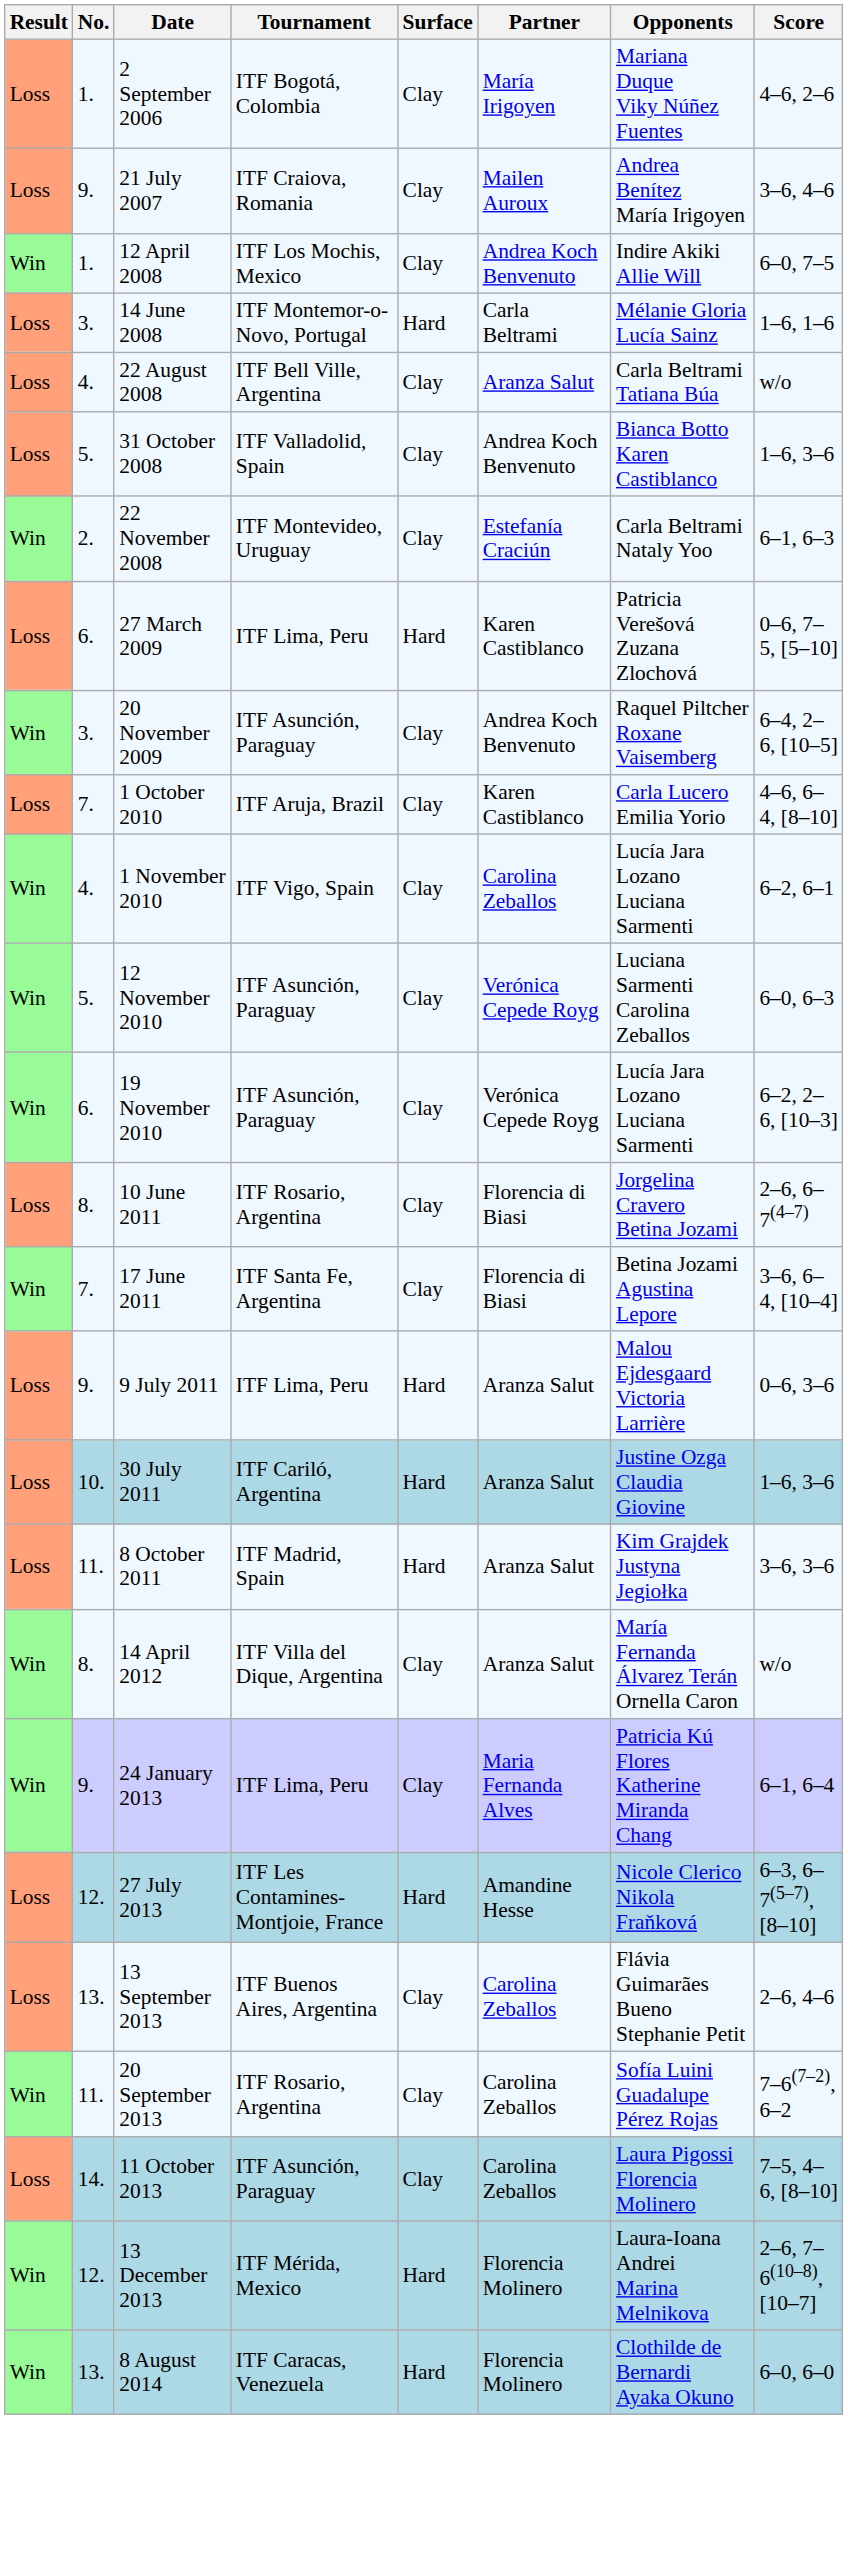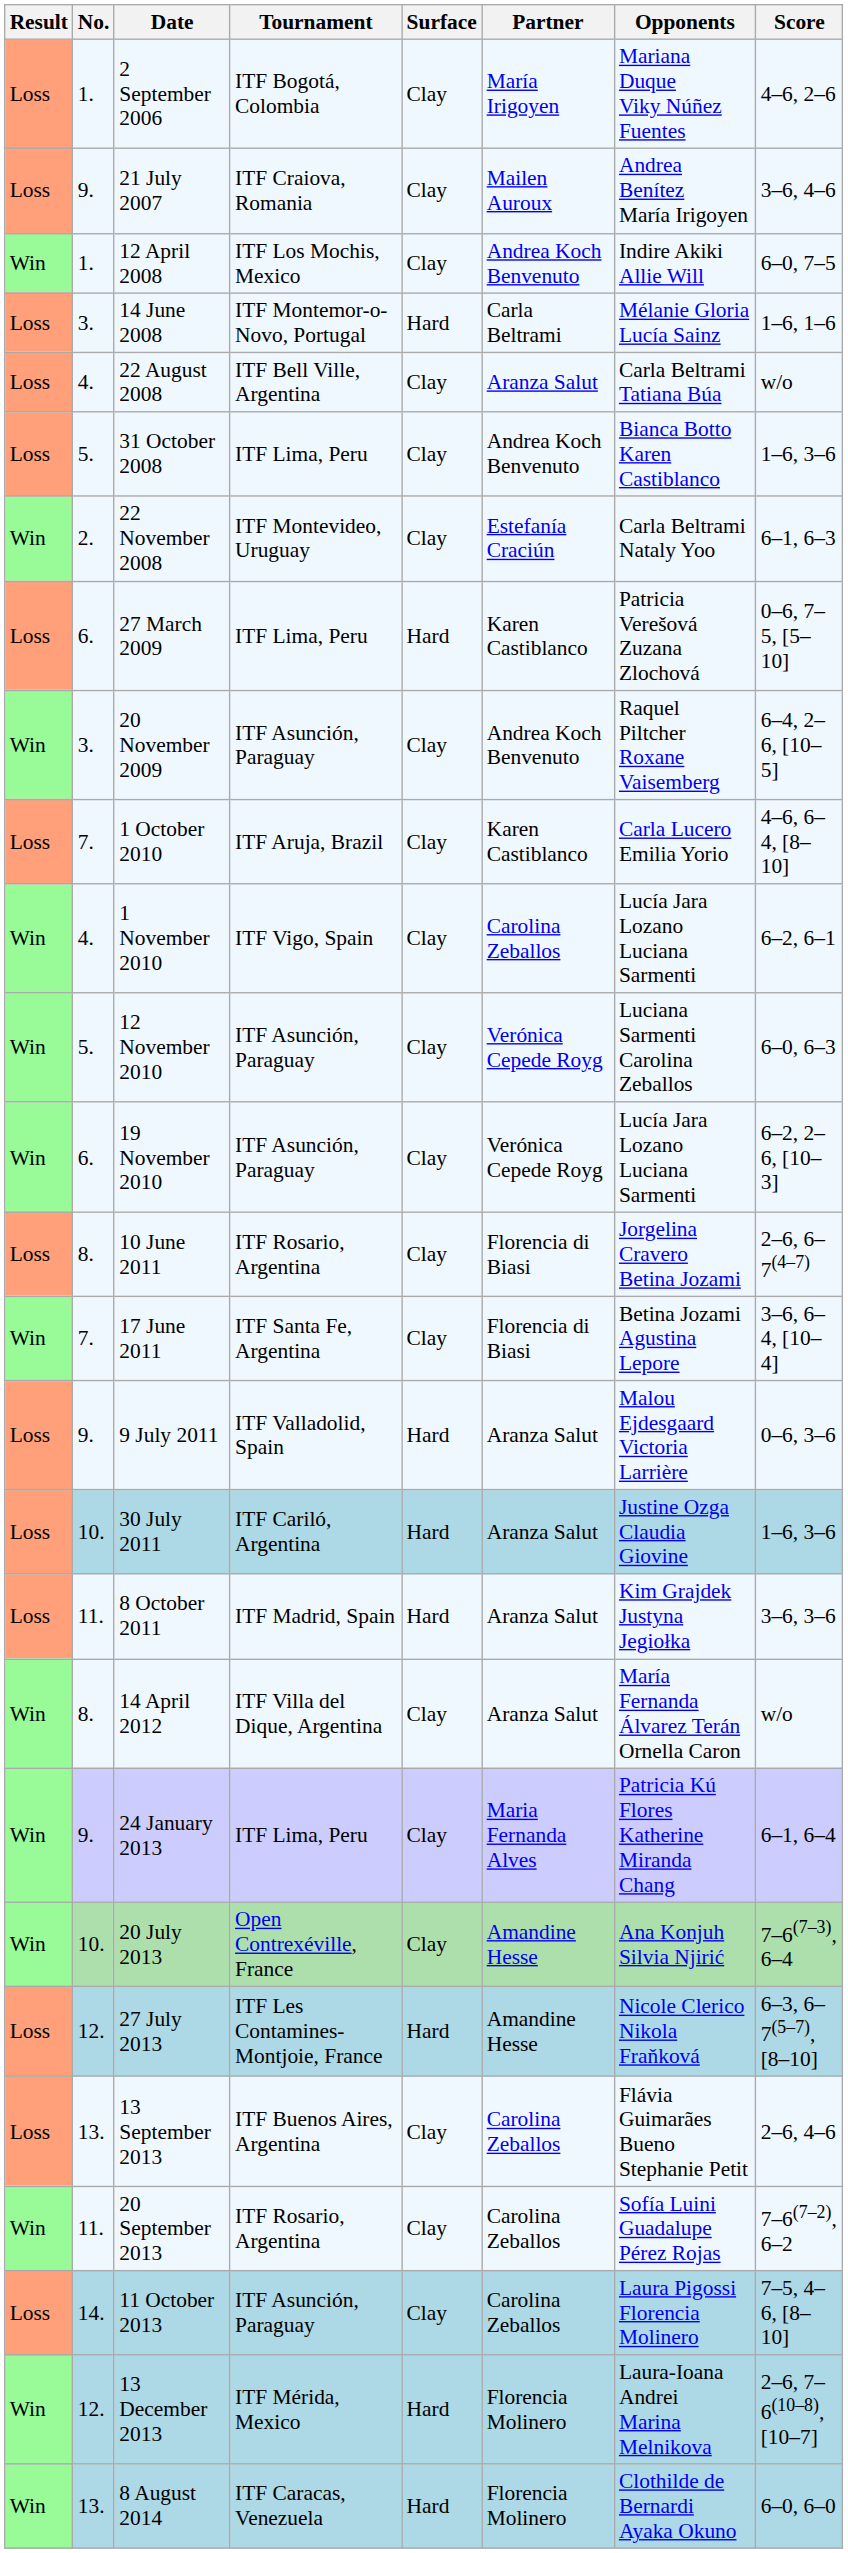 <table class="sortable wikitable" style=font-size:97%>
 <tr>
 <th>Result</th>
 <th>No.</th>
 <th>Date</th>
 <th>Tournament</th>
 <th>Surface</th>
 <th>Partner</th>
 <th>Opponents</th>
 <th class="unsortable">Score</th>
 </tr>
 <tr style="background:#f0f8ff;">
 <td style="background:#ffa07a;">Loss</td>
 <td>1.</td>
 <td>2 September 2006</td>
 <td>ITF Bogotá, Colombia</td>
 <td>Clay</td>
 <td> <a href='#'>María Irigoyen</a></td>
 <td> <a href='#'>Mariana Duque</a> <br>  <a href='#'>Viky Núñez Fuentes</a></td>
 <td>4–6, 2–6</td>
 </tr>
 <tr style="background:#f0f8ff;">
 <td style="background:#ffa07a;">Loss</td>
 <td>9.</td>
 <td>21 July 2007</td>
 <td>ITF Craiova, Romania</td>
 <td>Clay</td>
 <td> <a href='#'>Mailen Auroux</a></td>
 <td> <a href='#'>Andrea Benítez</a> <br>  María Irigoyen</td>
 <td>3–6, 4–6</td>
 </tr>
 <tr style="background:#f0f8ff;">
 <td style="background:#98fb98;">Win</td>
 <td>1.</td>
 <td>12 April 2008</td>
 <td>ITF Los Mochis, Mexico</td>
 <td>Clay</td>
 <td> <a href='#'>Andrea Koch Benvenuto</a></td>
 <td> Indire Akiki <br>  <a href='#'>Allie Will</a></td>
 <td>6–0, 7–5</td>
 </tr>
 <tr style="background:#f0f8ff;">
 <td style="background:#ffa07a;">Loss</td>
 <td>3.</td>
 <td>14 June 2008</td>
 <td>ITF Montemor-o-Novo, Portugal</td>
 <td>Hard</td>
 <td> Carla Beltrami</td>
 <td> <a href='#'>Mélanie Gloria</a> <br>  <a href='#'>Lucía Sainz</a></td>
 <td>1–6, 1–6</td>
 </tr>
 <tr style="background:#f0f8ff;">
 <td style="background:#ffa07a;">Loss</td>
 <td>4.</td>
 <td>22 August 2008</td>
 <td>ITF Bell Ville, Argentina</td>
 <td>Clay</td>
 <td> <a href='#'>Aranza Salut</a></td>
 <td> Carla Beltrami <br>  <a href='#'>Tatiana Búa</a></td>
 <td>w/o</td>
 </tr>
 <tr style="background:#f0f8ff;">
 <td style="background:#ffa07a;">Loss</td>
 <td>5.</td>
 <td>31 October 2008</td>
-<td>ITF Valladolid, Spain</td>
+<td>ITF Lima, Peru</td>
 <td>Clay</td>
 <td> Andrea Koch Benvenuto</td>
 <td> <a href='#'>Bianca Botto</a> <br>  <a href='#'>Karen Castiblanco</a></td>
 <td>1–6, 3–6</td>
 </tr>
 <tr style="background:#f0f8ff;">
 <td style="background:#98fb98;">Win</td>
 <td>2.</td>
 <td>22 November 2008</td>
 <td>ITF Montevideo, Uruguay</td>
 <td>Clay</td>
 <td> <a href='#'>Estefanía Craciún</a></td>
 <td> Carla Beltrami <br>  Nataly Yoo</td>
 <td>6–1, 6–3</td>
 </tr>
 <tr style="background:#f0f8ff;">
 <td style="background:#ffa07a;">Loss</td>
 <td>6.</td>
 <td>27 March 2009</td>
 <td>ITF Lima, Peru</td>
 <td>Hard</td>
 <td> Karen Castiblanco</td>
 <td> Patricia Verešová <br>  Zuzana Zlochová</td>
 <td>0–6, 7–5, [5–10]</td>
 </tr>
 <tr style="background:#f0f8ff;">
 <td style="background:#98fb98;">Win</td>
 <td>3.</td>
 <td>20 November 2009</td>
 <td>ITF Asunción, Paraguay</td>
 <td>Clay</td>
 <td> Andrea Koch Benvenuto</td>
 <td> Raquel Piltcher <br>  <a href='#'>Roxane Vaisemberg</a></td>
 <td>6–4, 2–6, [10–5]</td>
 </tr>
 <tr style="background:#f0f8ff;">
 <td style="background:#ffa07a;">Loss</td>
 <td>7.</td>
 <td>1 October 2010</td>
 <td>ITF Aruja, Brazil</td>
 <td>Clay</td>
 <td> Karen Castiblanco</td>
 <td> <a href='#'>Carla Lucero</a> <br>  Emilia Yorio</td>
 <td>4–6, 6–4, [8–10]</td>
 </tr>
 <tr style="background:#f0f8ff;">
 <td style="background:#98fb98;">Win</td>
 <td>4.</td>
 <td>1 November 2010</td>
 <td>ITF Vigo, Spain</td>
 <td>Clay</td>
 <td> <a href='#'>Carolina Zeballos</a></td>
 <td> Lucía Jara Lozano <br>  Luciana Sarmenti</td>
 <td>6–2, 6–1</td>
 </tr>
 <tr style="background:#f0f8ff;">
 <td style="background:#98fb98;">Win</td>
 <td>5.</td>
 <td>12 November 2010</td>
 <td>ITF Asunción, Paraguay</td>
 <td>Clay</td>
 <td> <a href='#'>Verónica Cepede Royg</a></td>
 <td> Luciana Sarmenti <br>  Carolina Zeballos</td>
 <td>6–0, 6–3</td>
 </tr>
 <tr style="background:#f0f8ff;">
 <td style="background:#98fb98;">Win</td>
 <td>6.</td>
 <td>19 November 2010</td>
 <td>ITF Asunción, Paraguay</td>
 <td>Clay</td>
 <td> Verónica Cepede Royg</td>
 <td> Lucía Jara Lozano <br>  Luciana Sarmenti</td>
 <td>6–2, 2–6, [10–3]</td>
 </tr>
 <tr style="background:#f0f8ff;">
 <td style="background:#ffa07a;">Loss</td>
 <td>8.</td>
 <td>10 June 2011</td>
 <td>ITF Rosario, Argentina</td>
 <td>Clay</td>
 <td> Florencia di Biasi</td>
 <td> <a href='#'>Jorgelina Cravero</a> <br>  <a href='#'>Betina Jozami</a></td>
 <td>2–6, 6–7<sup>(4–7)</sup></td>
 </tr>
 <tr style="background:#f0f8ff;">
 <td style="background:#98fb98;">Win</td>
 <td>7.</td>
 <td>17 June 2011</td>
 <td>ITF Santa Fe, Argentina</td>
 <td>Clay</td>
 <td> Florencia di Biasi</td>
 <td> Betina Jozami <br>  <a href='#'>Agustina Lepore</a></td>
 <td>3–6, 6–4, [10–4]</td>
 </tr>
 <tr style="background:#f0f8ff;">
 <td style="background:#ffa07a;">Loss</td>
 <td>9.</td>
 <td>9 July 2011</td>
-<td>ITF Lima, Peru</td>
+<td>ITF Valladolid, Spain</td>
 <td>Hard</td>
 <td> Aranza Salut</td>
 <td> <a href='#'>Malou Ejdesgaard</a> <br>  <a href='#'>Victoria Larrière</a></td>
 <td>0–6, 3–6</td>
 </tr>
 <tr style="background:lightblue;">
 <td style="background:#ffa07a;">Loss</td>
 <td>10.</td>
 <td>30 July 2011</td>
 <td>ITF Cariló, Argentina</td>
 <td>Hard</td>
 <td> Aranza Salut</td>
 <td> <a href='#'>Justine Ozga</a> <br>  <a href='#'>Claudia Giovine</a></td>
 <td>1–6, 3–6</td>
 </tr>
 <tr style="background:#f0f8ff;">
 <td style="background:#ffa07a;">Loss</td>
 <td>11.</td>
 <td>8 October 2011</td>
 <td>ITF Madrid, Spain</td>
 <td>Hard</td>
 <td> Aranza Salut</td>
 <td> <a href='#'>Kim Grajdek</a> <br>  <a href='#'>Justyna Jegiołka</a></td>
 <td>3–6, 3–6</td>
 </tr>
 <tr style="background:#f0f8ff;">
 <td style="background:#98fb98;">Win</td>
 <td>8.</td>
 <td>14 April 2012</td>
 <td>ITF Villa del Dique, Argentina</td>
 <td>Clay</td>
 <td> Aranza Salut</td>
 <td> <a href='#'>María Fernanda Álvarez Terán</a> <br>  Ornella Caron</td>
 <td>w/o</td>
 </tr>
 <tr style="background:#ccccff;">
 <td style="background:#98fb98;">Win</td>
 <td>9.</td>
 <td>24 January 2013</td>
 <td>ITF Lima, Peru</td>
 <td>Clay</td>
 <td> <a href='#'>Maria Fernanda Alves</a></td>
 <td> <a href='#'>Patricia Kú Flores</a> <br>  <a href='#'>Katherine Miranda Chang</a></td>
 <td>6–1, 6–4</td>
+</tr>
+<tr style="background:#addfad;">
+<td style="background:#98fb98;">Win</td>
+<td>10.</td>
+<td>20 July 2013</td>
+<td><a href='#'>Open Contrexéville</a>, France</td>
+<td>Clay</td>
+<td> <a href='#'>Amandine Hesse</a></td>
+<td> <a href='#'>Ana Konjuh</a> <br>  <a href='#'>Silvia Njirić</a></td>
+<td>7–6<sup>(7–3)</sup>, 6–4</td>
 </tr>
 <tr style="background:lightblue;">
 <td style="background:#ffa07a;">Loss</td>
 <td>12.</td>
 <td>27 July 2013</td>
 <td>ITF Les Contamines-Montjoie, France</td>
 <td>Hard</td>
 <td> Amandine Hesse</td>
 <td> <a href='#'>Nicole Clerico</a> <br>  <a href='#'>Nikola Fraňková</a></td>
 <td>6–3, 6–7<sup>(5–7)</sup>, [8–10]</td>
 </tr>
 <tr style="background:#f0f8ff;">
 <td style="background:#ffa07a;">Loss</td>
 <td>13.</td>
 <td>13 September 2013</td>
 <td>ITF Buenos Aires, Argentina</td>
 <td>Clay</td>
 <td> <a href='#'>Carolina Zeballos</a></td>
 <td> Flávia Guimarães Bueno <br>  Stephanie Petit</td>
 <td>2–6, 4–6</td>
 </tr>
 <tr style="background:#f0f8ff;">
 <td style="background:#98fb98;">Win</td>
 <td>11.</td>
 <td>20 September 2013</td>
 <td>ITF Rosario, Argentina</td>
 <td>Clay</td>
 <td> Carolina Zeballos</td>
 <td> <a href='#'>Sofía Luini</a> <br>  <a href='#'>Guadalupe Pérez Rojas</a></td>
 <td>7–6<sup>(7–2)</sup>, 6–2</td>
 </tr>
 <tr style="background:lightblue;">
 <td style="background:#ffa07a;">Loss</td>
 <td>14.</td>
 <td>11 October 2013</td>
 <td>ITF Asunción, Paraguay</td>
 <td>Clay</td>
 <td> Carolina Zeballos</td>
 <td> <a href='#'>Laura Pigossi</a> <br>  <a href='#'>Florencia Molinero</a></td>
 <td>7–5, 4–6, [8–10]</td>
 </tr>
 <tr style="background:lightblue;">
 <td style="background:#98fb98;">Win</td>
 <td>12.</td>
 <td>13 December 2013</td>
 <td>ITF Mérida, Mexico</td>
 <td>Hard</td>
 <td> Florencia Molinero</td>
 <td> Laura-Ioana Andrei <br>  <a href='#'>Marina Melnikova</a></td>
 <td>2–6, 7–6<sup>(10–8)</sup>, [10–7]</td>
 </tr>
 <tr style="background:lightblue;">
 <td style="background:#98fb98;">Win</td>
 <td>13.</td>
 <td>8 August 2014</td>
 <td>ITF Caracas, Venezuela</td>
 <td>Hard</td>
 <td> Florencia Molinero</td>
 <td> <a href='#'>Clothilde de Bernardi</a> <br>  <a href='#'>Ayaka Okuno</a></td>
 <td>6–0, 6–0</td>
 </tr>
 </table>
